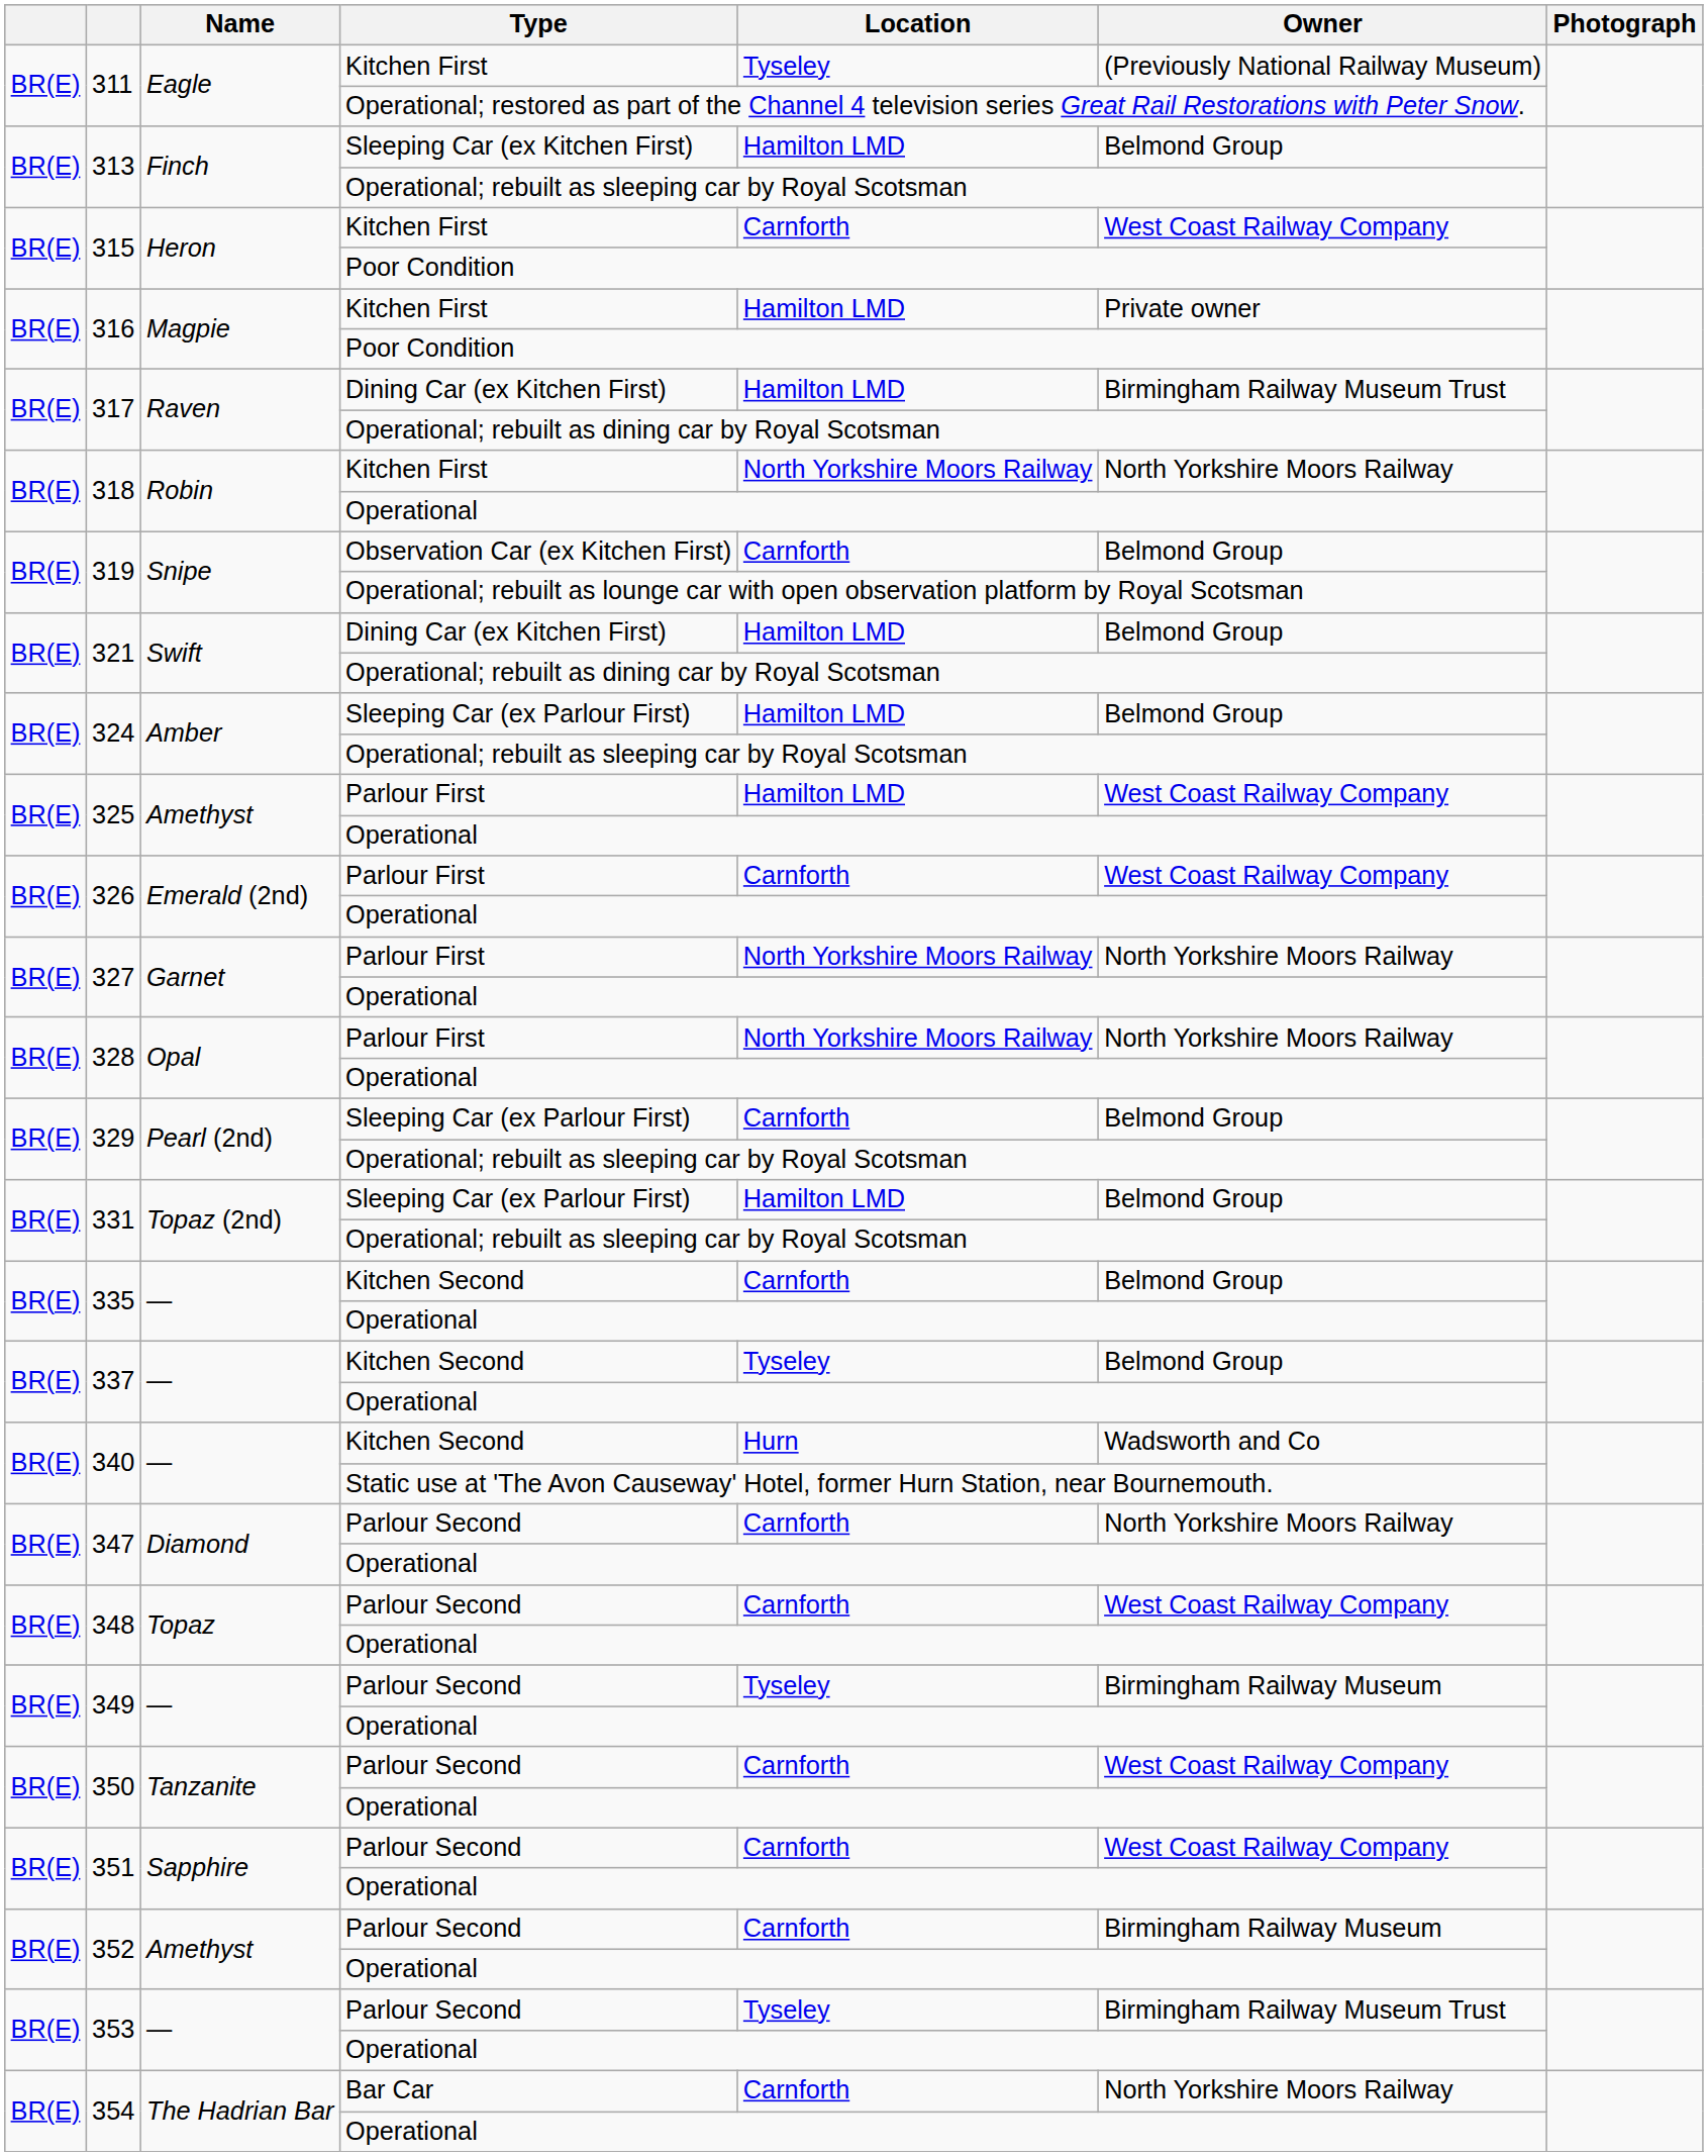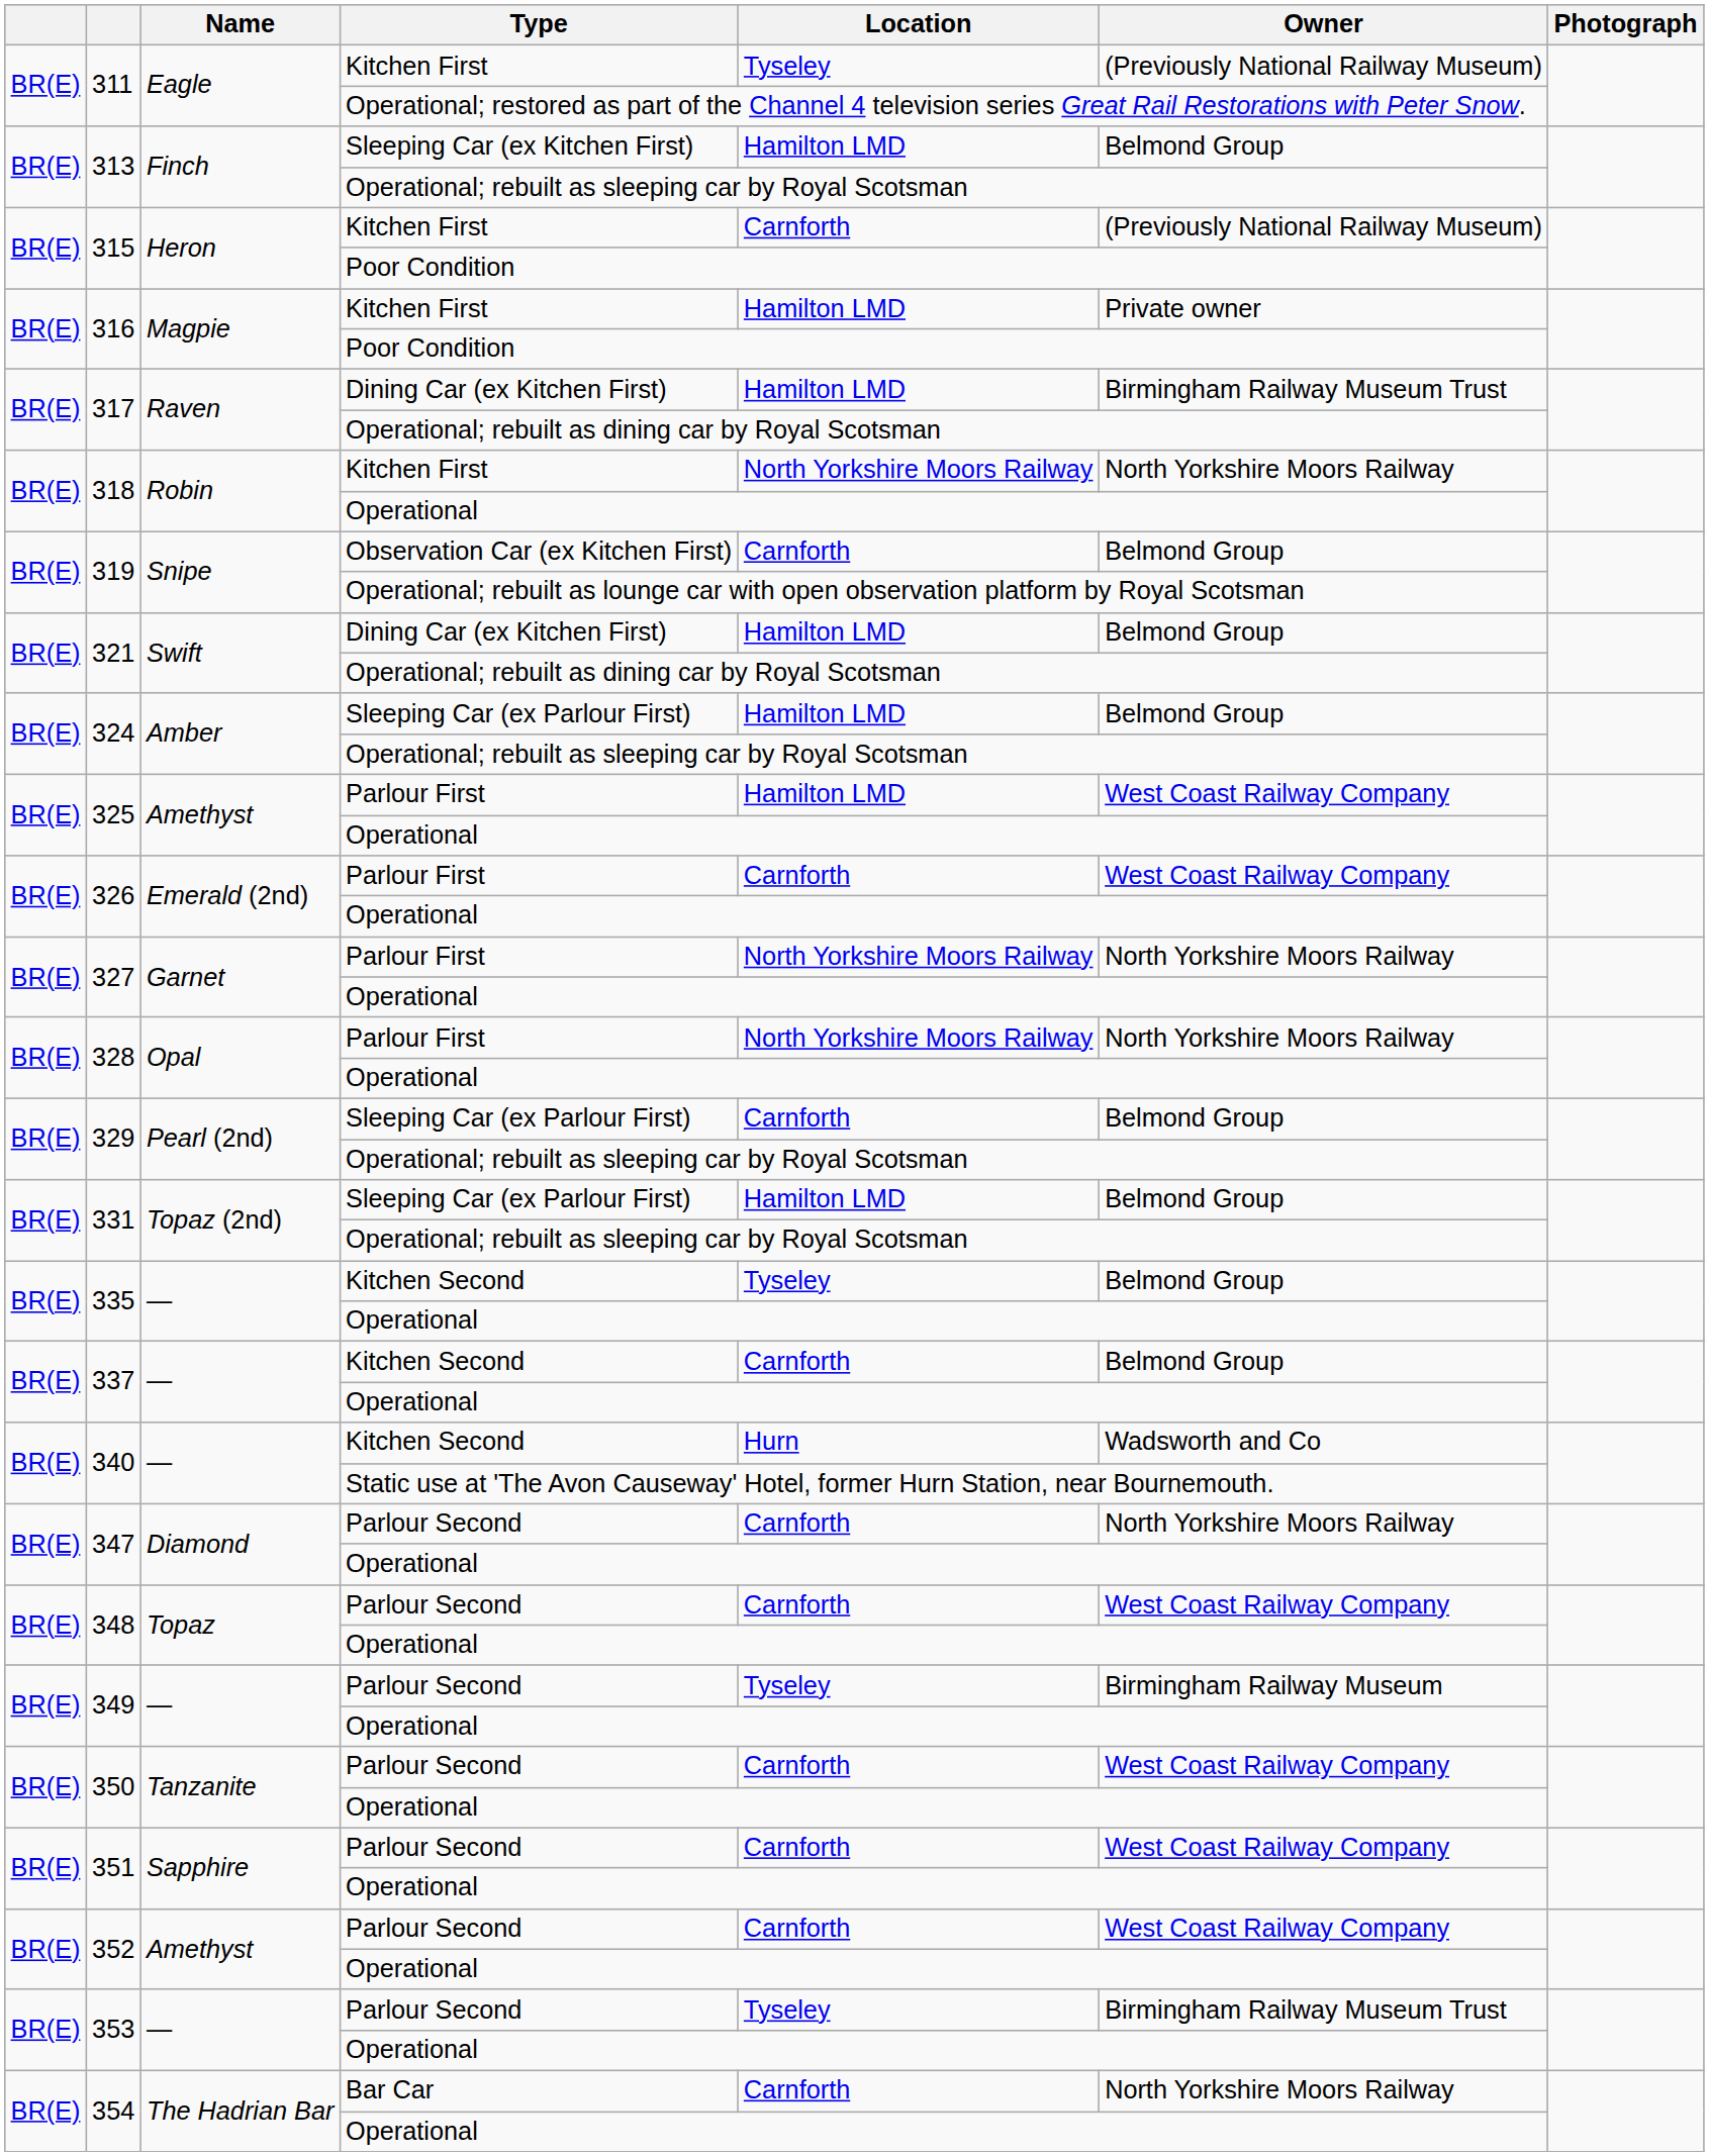 <table class="wikitable sortable">
 <tr>
 <th></th>
 <th></th>
 <th>Name</th>
 <th>Type</th>
 <th>Location</th>
 <th>Owner</th>
 <th class="unsortable">Photograph</th>
 </tr>
 <tr>
 <td rowspan="2"><a href='#'>BR(E)</a></td>
 <td rowspan="2">311</td>
 <td rowspan="2"><em>Eagle</em></td>
 <td>Kitchen First</td>
 <td><a href='#'>Tyseley</a></td>
 <td>(Previously National Railway Museum)</td>
 <td rowspan="2"></td>
 </tr>
 <tr>
 <td colspan="3">Operational; restored as part of the <a href='#'>Channel 4</a> television series <em><a href='#'>Great Rail Restorations with Peter Snow</a></em>.</td>
 </tr>
 <tr>
 <td rowspan="2"><a href='#'>BR(E)</a></td>
 <td rowspan="2">313</td>
 <td rowspan="2"><em>Finch</em></td>
 <td>Sleeping Car (ex Kitchen First)</td>
 <td><a href='#'>Hamilton LMD</a></td>
 <td>Belmond Group</td>
 <td rowspan="2"></td>
 </tr>
 <tr>
 <td colspan="3">Operational; rebuilt as sleeping car by Royal Scotsman</td>
 </tr>
 <tr>
 <td rowspan="2"><a href='#'>BR(E)</a></td>
 <td rowspan="2">315</td>
 <td rowspan="2"><em>Heron</em></td>
 <td>Kitchen First</td>
 <td><a href='#'>Carnforth</a></td>
-<td><a href='#'>West Coast Railway Company</a></td>
+<td>(Previously National Railway Museum)</td>
 <td rowspan="2"></td>
 </tr>
 <tr>
 <td colspan="3">Poor Condition</td>
 </tr>
 <tr>
 <td rowspan="2"><a href='#'>BR(E)</a></td>
 <td rowspan="2">316</td>
 <td rowspan="2"><em>Magpie</em></td>
 <td>Kitchen First</td>
 <td><a href='#'>Hamilton LMD</a></td>
 <td>Private owner</td>
 <td rowspan="2"></td>
 </tr>
 <tr>
 <td colspan="3">Poor Condition</td>
 </tr>
 <tr>
 <td rowspan="2"><a href='#'>BR(E)</a></td>
 <td rowspan="2">317</td>
 <td rowspan="2"><em>Raven</em></td>
 <td>Dining Car (ex Kitchen First)</td>
 <td><a href='#'>Hamilton LMD</a></td>
 <td>Birmingham Railway Museum Trust</td>
 <td rowspan="2"></td>
 </tr>
 <tr>
 <td colspan="3">Operational; rebuilt as dining car by Royal Scotsman</td>
 </tr>
 <tr>
 <td rowspan="2"><a href='#'>BR(E)</a></td>
 <td rowspan="2">318</td>
 <td rowspan="2"><em>Robin</em></td>
 <td>Kitchen First</td>
 <td><a href='#'>North Yorkshire Moors Railway</a></td>
 <td>North Yorkshire Moors Railway</td>
 <td rowspan="2"></td>
 </tr>
 <tr>
 <td colspan="3">Operational</td>
 </tr>
 <tr>
 <td rowspan="2"><a href='#'>BR(E)</a></td>
 <td rowspan="2">319</td>
 <td rowspan="2"><em>Snipe</em></td>
 <td>Observation Car (ex Kitchen First)</td>
 <td><a href='#'>Carnforth</a></td>
 <td>Belmond Group</td>
 <td rowspan="2"></td>
 </tr>
 <tr>
 <td colspan="3">Operational; rebuilt as lounge car with open observation platform by Royal Scotsman</td>
 </tr>
 <tr>
 <td rowspan="2"><a href='#'>BR(E)</a></td>
 <td rowspan="2">321</td>
 <td rowspan="2"><em>Swift</em></td>
 <td>Dining Car (ex Kitchen First)</td>
 <td><a href='#'>Hamilton LMD</a></td>
 <td>Belmond Group</td>
 <td rowspan="2"></td>
 </tr>
 <tr>
 <td Colspan="3">Operational; rebuilt as dining car by Royal Scotsman</td>
 </tr>
 <tr>
 <td rowspan="2"><a href='#'>BR(E)</a></td>
 <td rowspan="2">324</td>
 <td rowspan="2"><em>Amber</em></td>
 <td>Sleeping Car (ex Parlour First)</td>
 <td><a href='#'>Hamilton LMD</a></td>
 <td>Belmond Group</td>
 <td rowspan="2"></td>
 </tr>
 <tr>
 <td colspan="3">Operational; rebuilt as sleeping car by Royal Scotsman</td>
 </tr>
 <tr>
 <td rowspan="2"><a href='#'>BR(E)</a></td>
 <td rowspan="2">325</td>
 <td rowspan="2"><em>Amethyst</em></td>
 <td>Parlour First</td>
 <td><a href='#'>Hamilton LMD</a></td>
 <td><a href='#'>West Coast Railway Company</a></td>
 <td rowspan="2"></td>
 </tr>
 <tr>
 <td colspan="3">Operational</td>
 </tr>
 <tr>
 <td rowspan="2"><a href='#'>BR(E)</a></td>
 <td rowspan="2">326</td>
 <td rowspan="2"><em>Emerald</em> (2nd)</td>
 <td>Parlour First</td>
 <td><a href='#'>Carnforth</a></td>
 <td><a href='#'>West Coast Railway Company</a></td>
 <td rowspan="2"></td>
 </tr>
 <tr>
 <td colspan="3">Operational</td>
 </tr>
 <tr>
 <td rowspan="2"><a href='#'>BR(E)</a></td>
 <td rowspan="2">327</td>
 <td rowspan="2"><em>Garnet</em></td>
 <td>Parlour First</td>
 <td><a href='#'>North Yorkshire Moors Railway</a></td>
 <td>North Yorkshire Moors Railway</td>
 <td rowspan="2"></td>
 </tr>
 <tr>
 <td colspan="3">Operational</td>
 </tr>
 <tr>
 <td rowspan="2"><a href='#'>BR(E)</a></td>
 <td rowspan="2">328</td>
 <td rowspan="2"><em>Opal</em></td>
 <td>Parlour First</td>
 <td><a href='#'>North Yorkshire Moors Railway</a></td>
 <td>North Yorkshire Moors Railway</td>
 <td rowspan="2"></td>
 </tr>
 <tr>
 <td colspan="3">Operational</td>
 </tr>
 <tr>
 <td rowspan="2"><a href='#'>BR(E)</a></td>
 <td rowspan="2">329</td>
 <td rowspan="2"><em>Pearl</em> (2nd)</td>
 <td>Sleeping Car (ex Parlour First)</td>
 <td><a href='#'>Carnforth</a></td>
 <td>Belmond Group</td>
 <td rowspan="2"></td>
 </tr>
 <tr>
 <td colspan="3">Operational; rebuilt as sleeping car by Royal Scotsman</td>
 </tr>
 <tr>
 <td rowspan="2"><a href='#'>BR(E)</a></td>
 <td rowspan="2">331</td>
 <td rowspan="2"><em>Topaz</em> (2nd)</td>
 <td>Sleeping Car (ex Parlour First)</td>
 <td><a href='#'>Hamilton LMD</a></td>
 <td>Belmond Group</td>
 <td rowspan="2"></td>
 </tr>
 <tr>
 <td colspan="3">Operational; rebuilt as sleeping car by Royal Scotsman</td>
 </tr>
 <tr>
 <td rowspan="2"><a href='#'>BR(E)</a></td>
 <td rowspan="2">335</td>
 <td rowspan="2">—</td>
 <td>Kitchen Second</td>
-<td><a href='#'>Carnforth</a></td>
+<td><a href='#'>Tyseley</a></td>
 <td>Belmond Group</td>
 <td rowspan="2"></td>
 </tr>
 <tr>
 <td colspan="3">Operational</td>
 </tr>
 <tr>
 <td rowspan="2"><a href='#'>BR(E)</a></td>
 <td rowspan="2">337</td>
 <td rowspan="2">—</td>
 <td>Kitchen Second</td>
-<td><a href='#'>Tyseley</a></td>
+<td><a href='#'>Carnforth</a></td>
 <td>Belmond Group</td>
 <td rowspan="2"></td>
 </tr>
 <tr>
 <td colspan="3">Operational</td>
 </tr>
 <tr>
 <td rowspan="2"><a href='#'>BR(E)</a></td>
 <td rowspan="2">340</td>
 <td rowspan="2">—</td>
 <td>Kitchen Second</td>
 <td><a href='#'>Hurn</a></td>
 <td>Wadsworth and Co</td>
 <td rowspan="2"></td>
 </tr>
 <tr>
 <td colspan="3">Static use at 'The Avon Causeway' Hotel, former Hurn Station, near Bournemouth.</td>
 </tr>
 <tr>
 <td rowspan="2"><a href='#'>BR(E)</a></td>
 <td rowspan="2">347</td>
 <td rowspan="2"><em>Diamond</em></td>
 <td>Parlour Second</td>
 <td><a href='#'>Carnforth</a></td>
 <td>North Yorkshire Moors Railway</td>
 <td rowspan="2"></td>
 </tr>
 <tr>
 <td colspan="3">Operational</td>
 </tr>
 <tr>
 <td rowspan="2"><a href='#'>BR(E)</a></td>
 <td rowspan="2">348</td>
 <td rowspan="2"><em>Topaz</em></td>
 <td>Parlour Second</td>
 <td><a href='#'>Carnforth</a></td>
 <td><a href='#'>West Coast Railway Company</a></td>
 <td rowspan="2"></td>
 </tr>
 <tr>
 <td colspan="3">Operational</td>
 </tr>
 <tr>
 <td rowspan="2"><a href='#'>BR(E)</a></td>
 <td rowspan="2">349</td>
 <td rowspan="2">—</td>
 <td>Parlour Second</td>
 <td><a href='#'>Tyseley</a></td>
 <td>Birmingham Railway Museum</td>
 <td rowspan="2"></td>
 </tr>
 <tr>
 <td colspan="3">Operational</td>
 </tr>
 <tr>
 <td rowspan="2"><a href='#'>BR(E)</a></td>
 <td rowspan="2">350</td>
 <td rowspan="2"><em>Tanzanite</em></td>
 <td>Parlour Second</td>
 <td><a href='#'>Carnforth</a></td>
 <td><a href='#'>West Coast Railway Company</a></td>
 <td rowspan="2"></td>
 </tr>
 <tr>
 <td colspan="3">Operational</td>
 </tr>
 <tr>
 <td rowspan="2"><a href='#'>BR(E)</a></td>
 <td rowspan="2">351</td>
 <td rowspan="2"><em>Sapphire</em></td>
 <td>Parlour Second</td>
 <td><a href='#'>Carnforth</a></td>
 <td><a href='#'>West Coast Railway Company</a></td>
 <td rowspan="2"></td>
 </tr>
 <tr>
 <td colspan="3">Operational</td>
 </tr>
 <tr>
 <td rowspan="2"><a href='#'>BR(E)</a></td>
 <td rowspan="2">352</td>
 <td rowspan="2"><em>Amethyst</em></td>
 <td>Parlour Second</td>
 <td><a href='#'>Carnforth</a></td>
-<td>Birmingham Railway Museum</td>
+<td><a href='#'>West Coast Railway Company</a></td>
 <td rowspan="2"></td>
 </tr>
 <tr>
 <td colspan="3">Operational</td>
 </tr>
 <tr>
 <td rowspan="2"><a href='#'>BR(E)</a></td>
 <td rowspan="2">353</td>
 <td rowspan="2">—</td>
 <td>Parlour Second</td>
 <td><a href='#'>Tyseley</a></td>
 <td>Birmingham Railway Museum Trust</td>
 <td rowspan="2"></td>
 </tr>
 <tr>
 <td colspan="3">Operational</td>
 </tr>
 <tr>
 <td rowspan="2"><a href='#'>BR(E)</a></td>
 <td rowspan="2">354</td>
 <td rowspan="2"><em>The Hadrian Bar</em></td>
 <td>Bar Car</td>
 <td><a href='#'>Carnforth</a></td>
 <td>North Yorkshire Moors Railway</td>
 <td rowspan="2"></td>
 </tr>
 <tr>
 <td colspan="3">Operational</td>
 </tr>
 <tr>
 </tr>
 </table>
